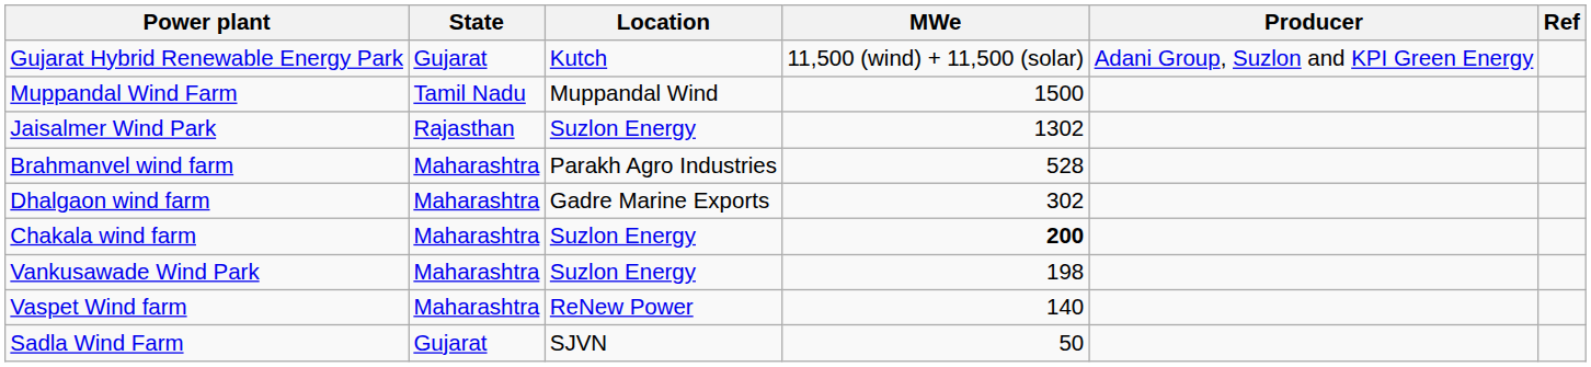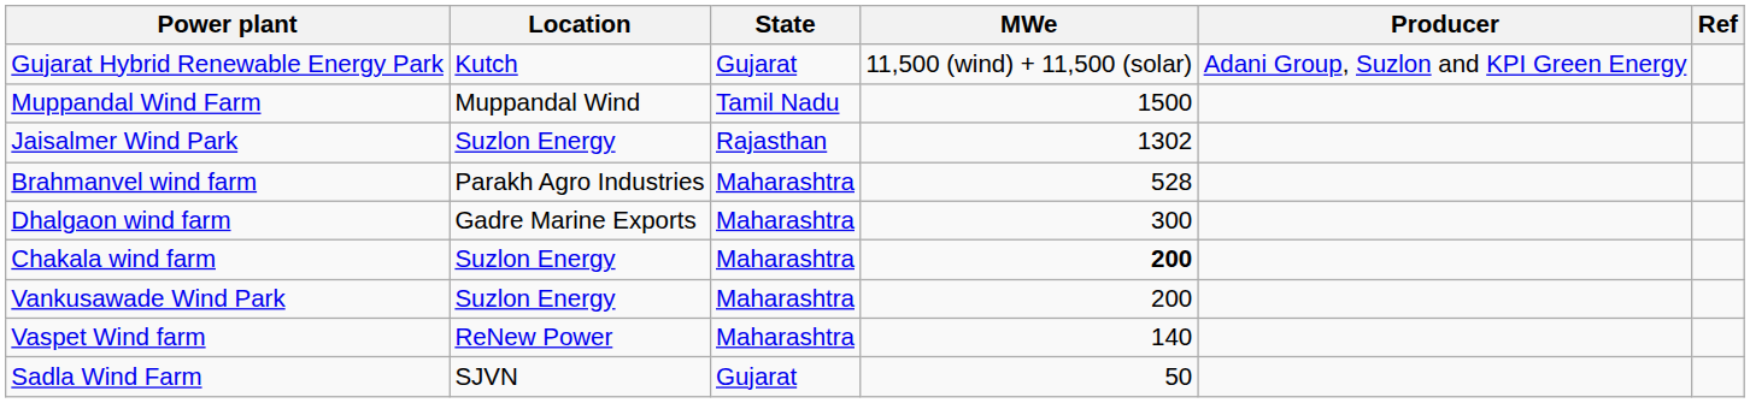 <table class="wikitable sortable static-row-numbers static-row-header-text cort-under-center hover-highlight" "style="font-size: 100%">
 <tr>
 <th>Power plant</th>
+<th>Location</th>
 <th>State</th>
-<th>Location</th>
 <th>MWe</th>
 <th>Producer</th>
 <th>Ref</th>
 </tr>
 <tr>
 <td><a href='#'>Gujarat Hybrid Renewable Energy Park</a></td>
+<td><a href='#'>Kutch</a></td>
 <td><a href='#'>Gujarat</a></td>
-<td><a href='#'>Kutch</a></td>
 <td>11,500 (wind) + 11,500 (solar)</td>
 <td><a href='#'>Adani Group</a>, <a href='#'>Suzlon</a> and <a href='#'>KPI Green Energy</a></td>
 <td></td>
 </tr>
 <tr>
 <td><a href='#'>Muppandal Wind Farm</a></td>
+<td>Muppandal Wind</td>
 <td><a href='#'>Tamil Nadu</a></td>
-<td>Muppandal Wind</td>
 <td align="right">1500</td>
 <td></td>
 <td></td>
 </tr>
 <tr>
 <td><a href='#'>Jaisalmer Wind Park</a></td>
+<td><a href='#'>Suzlon Energy</a></td>
 <td><a href='#'>Rajasthan</a></td>
-<td><a href='#'>Suzlon Energy</a></td>
 <td align="right">1302</td>
 <td></td>
 <td></td>
 </tr>
 <tr>
 <td><a href='#'>Brahmanvel wind farm</a></td>
+<td>Parakh Agro Industries</td>
 <td><a href='#'>Maharashtra</a></td>
-<td>Parakh Agro Industries</td>
 <td align="right">528</td>
 <td></td>
 <td></td>
 </tr>
 <tr>
 <td><a href='#'>Dhalgaon wind farm</a></td>
+<td>Gadre Marine Exports</td>
 <td><a href='#'>Maharashtra</a></td>
-<td>Gadre Marine Exports</td>
-<td align="right">302</td>
+<td align="right">300</td>
 <td></td>
 <td></td>
 </tr>
 <tr>
 <td><a href='#'>Chakala wind farm</a></td>
+<td><a href='#'>Suzlon Energy</a></td>
 <td><a href='#'>Maharashtra</a></td>
-<td><a href='#'>Suzlon Energy</a></td>
 <td align="right"><strong>200</strong></td>
 <td></td>
 <td></td>
 </tr>
 <tr>
 <td><a href='#'>Vankusawade Wind Park</a></td>
+<td><a href='#'>Suzlon Energy</a></td>
 <td><a href='#'>Maharashtra</a></td>
-<td><a href='#'>Suzlon Energy</a></td>
-<td align="right">198</td>
+<td align="right">200</td>
 <td></td>
 <td></td>
 </tr>
 <tr>
 <td><a href='#'>Vaspet Wind farm</a></td>
+<td><a href='#'>ReNew Power</a></td>
 <td><a href='#'>Maharashtra</a></td>
-<td><a href='#'>ReNew Power</a></td>
 <td align="right">140</td>
 <td></td>
 <td></td>
 </tr>
 <tr>
 <td><a href='#'>Sadla Wind Farm</a></td>
+<td>SJVN</td>
 <td><a href='#'>Gujarat</a></td>
-<td>SJVN</td>
 <td align="right">50</td>
 <td></td>
 <td></td>
 </tr>
 </table>
